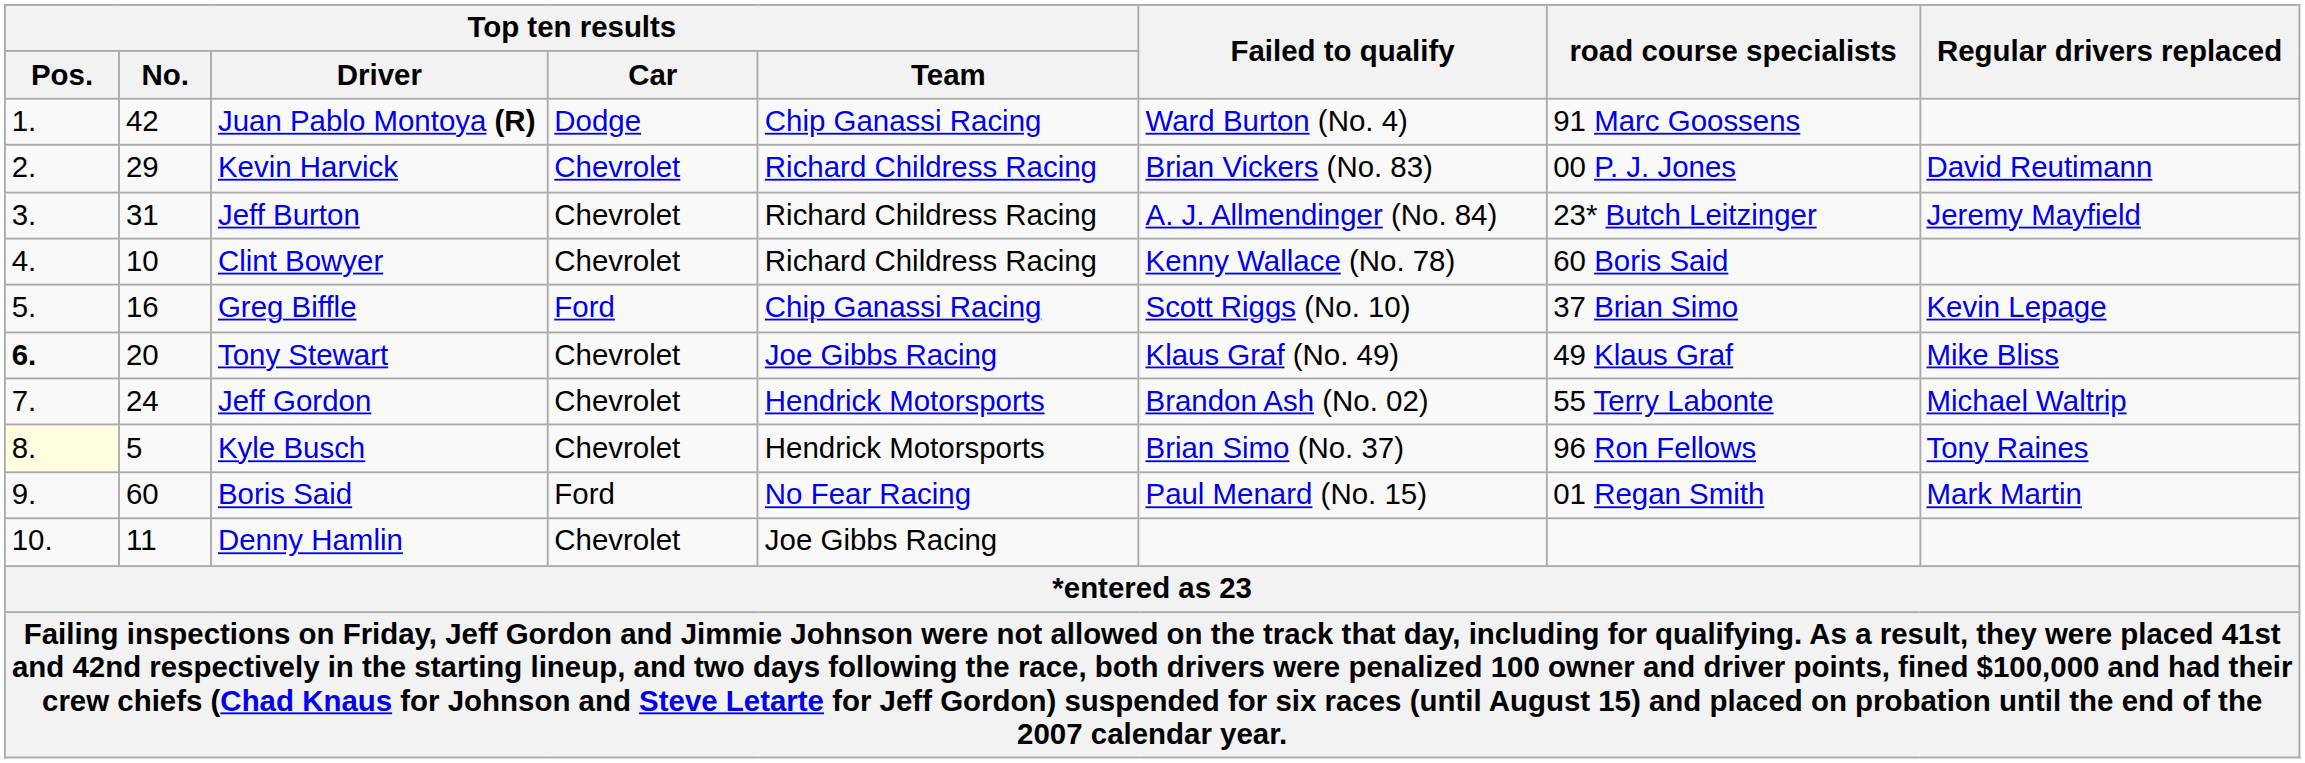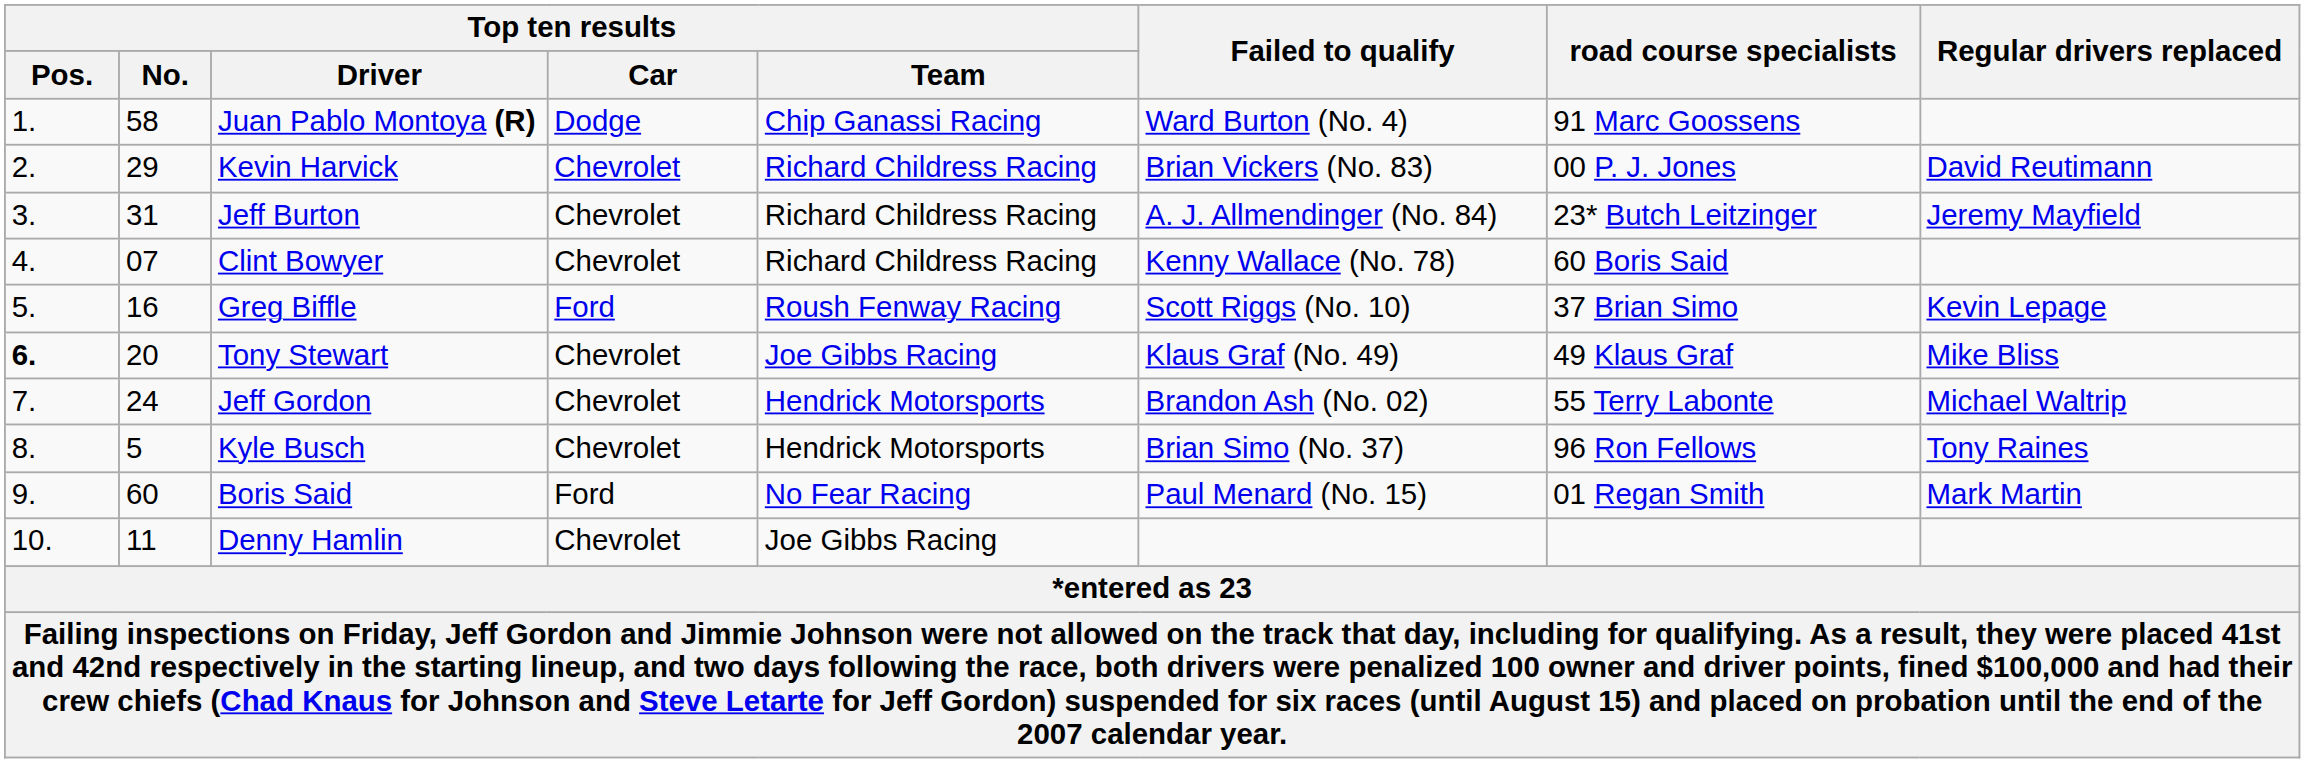 <table class="wikitable">
 <tr>
 <th colspan=5>Top ten results</th>
 <th rowspan=2>Failed to qualify</th>
 <th rowspan=2><strong>road course specialists</strong></th>
 <th rowspan=2><strong>Regular drivers replaced</strong></th>
 </tr>
 <tr>
 <th>Pos.</th>
 <th>No.</th>
 <th>Driver</th>
 <th>Car</th>
 <th>Team</th>
 </tr>
 <tr>
 <td>1.</td>
-<td>42</td>
+<td>58</td>
 <td><a href='#'>Juan Pablo Montoya</a> <strong>(R)</strong></td>
 <td><a href='#'>Dodge</a></td>
 <td><a href='#'>Chip Ganassi Racing</a></td>
 <td><a href='#'>Ward Burton</a> (No. 4)</td>
 <td>91 <a href='#'>Marc Goossens</a></td>
 <td></td>
 </tr>
 <tr>
 <td>2.</td>
 <td>29</td>
 <td><a href='#'>Kevin Harvick</a></td>
 <td><a href='#'>Chevrolet</a></td>
 <td><a href='#'>Richard Childress Racing</a></td>
 <td><a href='#'>Brian Vickers</a> (No. 83)</td>
 <td>00 <a href='#'>P. J. Jones</a></td>
 <td><a href='#'>David Reutimann</a></td>
 </tr>
 <tr>
 <td>3.</td>
 <td>31</td>
 <td><a href='#'>Jeff Burton</a></td>
 <td>Chevrolet</td>
 <td>Richard Childress Racing</td>
 <td><a href='#'>A. J. Allmendinger</a> (No. 84)</td>
 <td>23* <a href='#'>Butch Leitzinger</a></td>
 <td><a href='#'>Jeremy Mayfield</a></td>
 </tr>
 <tr>
 <td>4.</td>
-<td>10</td>
+<td>07</td>
 <td><a href='#'>Clint Bowyer</a></td>
 <td>Chevrolet</td>
 <td>Richard Childress Racing</td>
 <td><a href='#'>Kenny Wallace</a> (No. 78)</td>
 <td>60 <a href='#'>Boris Said</a></td>
 <td></td>
 </tr>
 <tr>
 <td>5.</td>
 <td>16</td>
 <td><a href='#'>Greg Biffle</a></td>
 <td><a href='#'>Ford</a></td>
-<td><a href='#'>Chip Ganassi Racing</a></td>
+<td><a href='#'>Roush Fenway Racing</a></td>
 <td><a href='#'>Scott Riggs</a> (No. 10)</td>
 <td>37 <a href='#'>Brian Simo</a></td>
 <td><a href='#'>Kevin Lepage</a></td>
 </tr>
 <tr>
 <td><strong>6.</strong></td>
 <td>20</td>
 <td><a href='#'>Tony Stewart</a></td>
 <td>Chevrolet</td>
 <td><a href='#'>Joe Gibbs Racing</a></td>
 <td><a href='#'>Klaus Graf</a> (No. 49)</td>
 <td>49 <a href='#'>Klaus Graf</a></td>
 <td><a href='#'>Mike Bliss</a></td>
 </tr>
 <tr>
 <td>7.</td>
 <td>24</td>
 <td><a href='#'>Jeff Gordon</a></td>
 <td>Chevrolet</td>
 <td><a href='#'>Hendrick Motorsports</a></td>
 <td><a href='#'>Brandon Ash</a> (No. 02)</td>
 <td>55 <a href='#'>Terry Labonte</a></td>
 <td><a href='#'>Michael Waltrip</a></td>
 </tr>
 <tr>
-<td style="background: lightyellow;">8.</td>
+<td>8.</td>
 <td>5</td>
 <td><a href='#'>Kyle Busch</a></td>
 <td>Chevrolet</td>
 <td>Hendrick Motorsports</td>
 <td><a href='#'>Brian Simo</a> (No. 37)</td>
 <td>96 <a href='#'>Ron Fellows</a></td>
 <td><a href='#'>Tony Raines</a></td>
 </tr>
 <tr>
 <td>9.</td>
 <td>60</td>
 <td><a href='#'>Boris Said</a></td>
 <td>Ford</td>
 <td><a href='#'>No Fear Racing</a></td>
 <td><a href='#'>Paul Menard</a> (No. 15)</td>
 <td>01 <a href='#'>Regan Smith</a></td>
 <td><a href='#'>Mark Martin</a></td>
 </tr>
 <tr>
 <td>10.</td>
 <td>11</td>
 <td><a href='#'>Denny Hamlin</a></td>
 <td>Chevrolet</td>
 <td>Joe Gibbs Racing</td>
 <td></td>
 <td></td>
 <td></td>
 </tr>
 <tr>
 <th colspan=8>*entered as 23</th>
 </tr>
 <tr>
 <th colspan=8>Failing inspections on Friday, Jeff Gordon and Jimmie Johnson were not allowed on the track that day, including for qualifying. As a result, they were placed 41st and 42nd respectively in the starting lineup, and two days following the race, both drivers were penalized 100 owner and driver points, fined $100,000 and had their crew chiefs (<a href='#'>Chad Knaus</a> for Johnson and <a href='#'>Steve Letarte</a> for Jeff Gordon) suspended for six races (until August 15) and placed on probation until the end of the 2007 calendar year.</th>
 </tr>
 </table>
